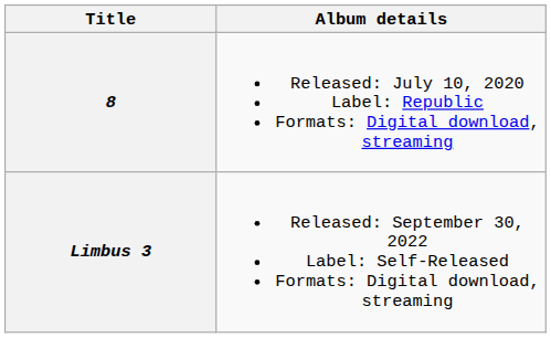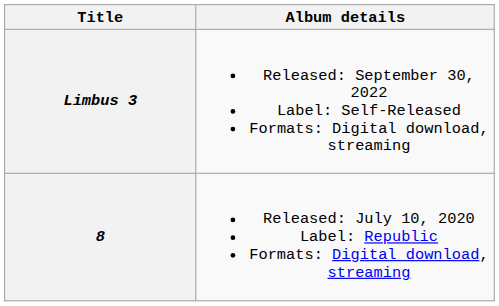 <table class="wikitable plainrowheaders" style="text-align:center;">
 <tr>
 <th scope="col" style="width:12em;">Title</th>
 <th scope="col" style="width:19em;">Album details</th>
 </tr>
 <tr>
+<th scope="row"><em>Limbus 3</em></th>
+<td><br><ul><li>Released: September 30, 2022</li><li>Label: Self-Released</li><li>Formats: Digital download, streaming</li></ul></td>
+</tr>
+<tr>
 <th scope="row"><em>8</em></th>
 <td><br><ul><li>Released: July 10, 2020</li><li>Label: <a href='#'>Republic</a></li><li>Formats: <a href='#'>Digital download</a>, <a href='#'>streaming</a></li></ul></td>
 </tr>
-<tr>
-<th scope="row"><em>Limbus 3</em></th>
-<td><br><ul><li>Released: September 30, 2022</li><li>Label: Self-Released</li><li>Formats: Digital download, streaming</li></ul></td>
-</tr>
 </table>
